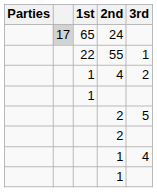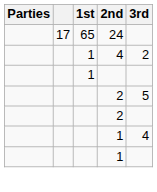 <table class="wikitable" style="text-align:right;">
 <tr>
 <th style="text-align:left;">Parties</th>
 <th></th>
 <th>1st</th>
 <th>2nd</th>
 <th>3rd</th>
 </tr>
 <tr>
 <td style="text-align:left;"></td>
-<td style="background: lightgrey;">17</td>
+<td>17</td>
 <td>65</td>
 <td>24</td>
 <td></td>
-</tr>
-<tr>
-<td style="text-align:left;"></td>
-<td></td>
-<td>22</td>
-<td>55</td>
-<td>1</td>
 </tr>
 <tr>
 <td style="text-align:left;"></td>
 <td></td>
 <td>1</td>
 <td>4</td>
 <td>2</td>
 </tr>
 <tr>
 <td style="text-align:left;"></td>
 <td></td>
 <td>1</td>
 <td></td>
 <td></td>
 </tr>
 <tr>
 <td style="text-align:left;"></td>
 <td></td>
 <td></td>
 <td>2</td>
 <td>5</td>
 </tr>
 <tr>
 <td style="text-align:left;"></td>
 <td></td>
 <td></td>
 <td>2</td>
 <td></td>
 </tr>
 <tr>
 <td style="text-align:left;"></td>
 <td></td>
 <td></td>
 <td>1</td>
 <td>4</td>
 </tr>
 <tr>
 <td style="text-align:left;"></td>
 <td></td>
 <td></td>
 <td>1</td>
 <td></td>
 </tr>
 </table>
